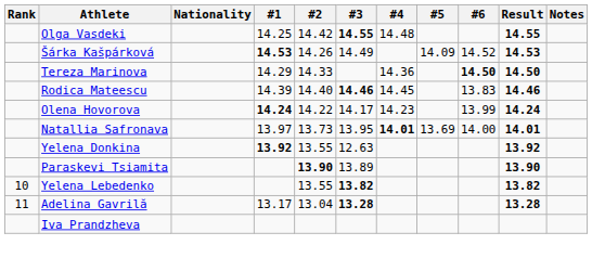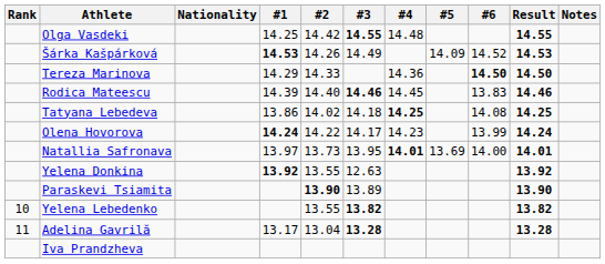 <table class="wikitable sortable" style="text-align:center">
 <tr>
 <th>Rank</th>
 <th>Athlete</th>
 <th>Nationality</th>
 <th>#1</th>
 <th>#2</th>
 <th>#3</th>
 <th>#4</th>
 <th>#5</th>
 <th>#6</th>
 <th>Result</th>
 <th>Notes</th>
 </tr>
 <tr>
 <td></td>
 <td align="left"><a href='#'>Olga Vasdeki</a></td>
 <td align=left></td>
 <td>14.25</td>
 <td>14.42</td>
 <td><strong>14.55</strong></td>
 <td>14.48</td>
 <td></td>
 <td></td>
 <td><strong>14.55</strong></td>
 <td></td>
 </tr>
 <tr>
 <td></td>
 <td align="left"><a href='#'>Šárka Kašpárková</a></td>
 <td align=left></td>
 <td><strong>14.53</strong></td>
 <td>14.26</td>
 <td>14.49</td>
 <td></td>
 <td>14.09</td>
 <td>14.52</td>
 <td><strong>14.53</strong></td>
 <td></td>
 </tr>
 <tr>
 <td></td>
 <td align="left"><a href='#'>Tereza Marinova</a></td>
 <td align=left></td>
 <td>14.29</td>
 <td>14.33</td>
 <td></td>
 <td>14.36</td>
 <td></td>
 <td><strong>14.50</strong></td>
 <td><strong>14.50</strong></td>
 <td></td>
 </tr>
 <tr>
 <td></td>
 <td align="left"><a href='#'>Rodica Mateescu</a></td>
 <td align=left></td>
 <td>14.39</td>
 <td>14.40</td>
 <td><strong>14.46</strong></td>
 <td>14.45</td>
 <td></td>
 <td>13.83</td>
 <td><strong>14.46</strong></td>
+<td></td>
+</tr>
+<tr>
+<td></td>
+<td align="left"><a href='#'>Tatyana Lebedeva</a></td>
+<td align=left></td>
+<td>13.86</td>
+<td>14.02</td>
+<td>14.18</td>
+<td><strong>14.25</strong></td>
+<td></td>
+<td>14.08</td>
+<td><strong>14.25</strong></td>
 <td></td>
 </tr>
 <tr>
 <td></td>
 <td align="left"><a href='#'>Olena Hovorova</a></td>
 <td align=left></td>
 <td><strong>14.24</strong></td>
 <td>14.22</td>
 <td>14.17</td>
 <td>14.23</td>
 <td></td>
 <td>13.99</td>
 <td><strong>14.24</strong></td>
 <td></td>
 </tr>
 <tr>
 <td></td>
 <td align="left"><a href='#'>Natallia Safronava</a></td>
 <td align=left></td>
 <td>13.97</td>
 <td>13.73</td>
 <td>13.95</td>
 <td><strong>14.01</strong></td>
 <td>13.69</td>
 <td>14.00</td>
 <td><strong>14.01</strong></td>
 <td></td>
 </tr>
 <tr>
 <td></td>
 <td align="left"><a href='#'>Yelena Donkina</a></td>
 <td align=left></td>
 <td><strong>13.92</strong></td>
 <td>13.55</td>
 <td>12.63</td>
 <td></td>
 <td></td>
 <td></td>
 <td><strong>13.92</strong></td>
 <td></td>
 </tr>
 <tr>
 <td></td>
 <td align="left"><a href='#'>Paraskevi Tsiamita</a></td>
 <td align=left></td>
 <td></td>
 <td><strong>13.90</strong></td>
 <td>13.89</td>
 <td></td>
 <td></td>
 <td></td>
 <td><strong>13.90</strong></td>
 <td></td>
 </tr>
 <tr>
 <td>10</td>
 <td align="left"><a href='#'>Yelena Lebedenko</a></td>
 <td align=left></td>
 <td></td>
 <td>13.55</td>
 <td><strong>13.82</strong></td>
 <td></td>
 <td></td>
 <td></td>
 <td><strong>13.82</strong></td>
 <td></td>
 </tr>
 <tr>
 <td>11</td>
 <td align="left"><a href='#'>Adelina Gavrilă</a></td>
 <td align=left></td>
 <td>13.17</td>
 <td>13.04</td>
 <td><strong>13.28</strong></td>
 <td></td>
 <td></td>
 <td></td>
 <td><strong>13.28</strong></td>
 <td></td>
 </tr>
 <tr>
 <td></td>
 <td align="left"><a href='#'>Iva Prandzheva</a></td>
 <td align=left></td>
 <td></td>
 <td></td>
 <td></td>
 <td></td>
 <td></td>
 <td></td>
 <td><strong></strong></td>
 <td></td>
 </tr>
 </table>
